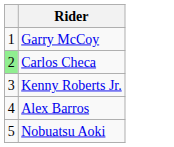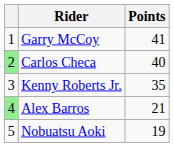 <table class="wikitable" style="font-size: 95%;">
 <tr>
 <th></th>
 <th>Rider</th>
+<th>Points</th>
 </tr>
 <tr>
 <td align=center>1</td>
 <td> <a href='#'>Garry McCoy</a></td>
+<td align=right>41</td>
 </tr>
 <tr>
 <td align=center style="background: lightgreen;">2</td>
 <td> <a href='#'>Carlos Checa</a></td>
+<td align=right>40</td>
 </tr>
 <tr>
 <td align=center>3</td>
 <td> <a href='#'>Kenny Roberts Jr.</a></td>
+<td align=right>35</td>
 </tr>
 <tr>
-<td align=center>4</td>
+<td align=center style="background: lightgreen;">4</td>
 <td> <a href='#'>Alex Barros</a></td>
+<td align=right>21</td>
 </tr>
 <tr>
 <td align=center>5</td>
 <td> <a href='#'>Nobuatsu Aoki</a></td>
+<td align=right>19</td>
 </tr>
 </table>
